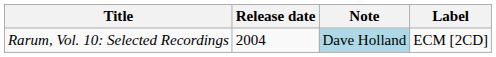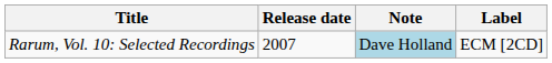 <table class="wikitable sortable">
 <tr>
 <th>Title</th>
 <th>Release date</th>
 <th>Note</th>
 <th>Label</th>
 </tr>
 <tr>
 <td><em>Rarum, Vol. 10: Selected Recordings</em></td>
-<td>2004</td>
+<td>2007</td>
 <td style="background: lightblue;">Dave Holland</td>
 <td>ECM [2CD]</td>
 </tr>
 </table>
